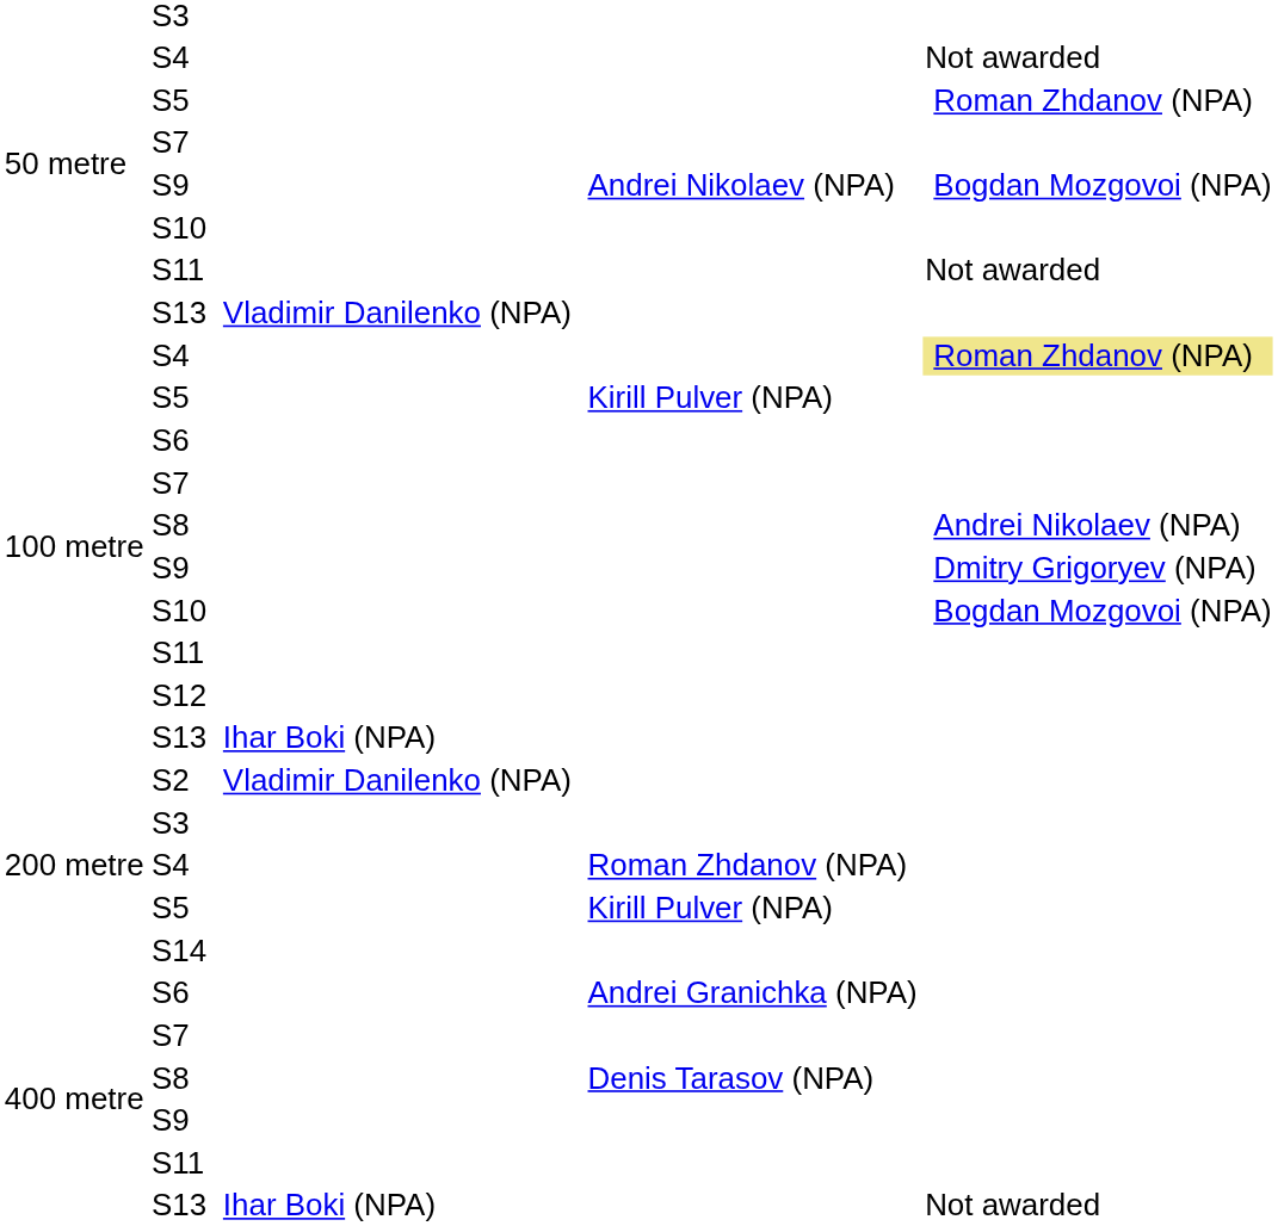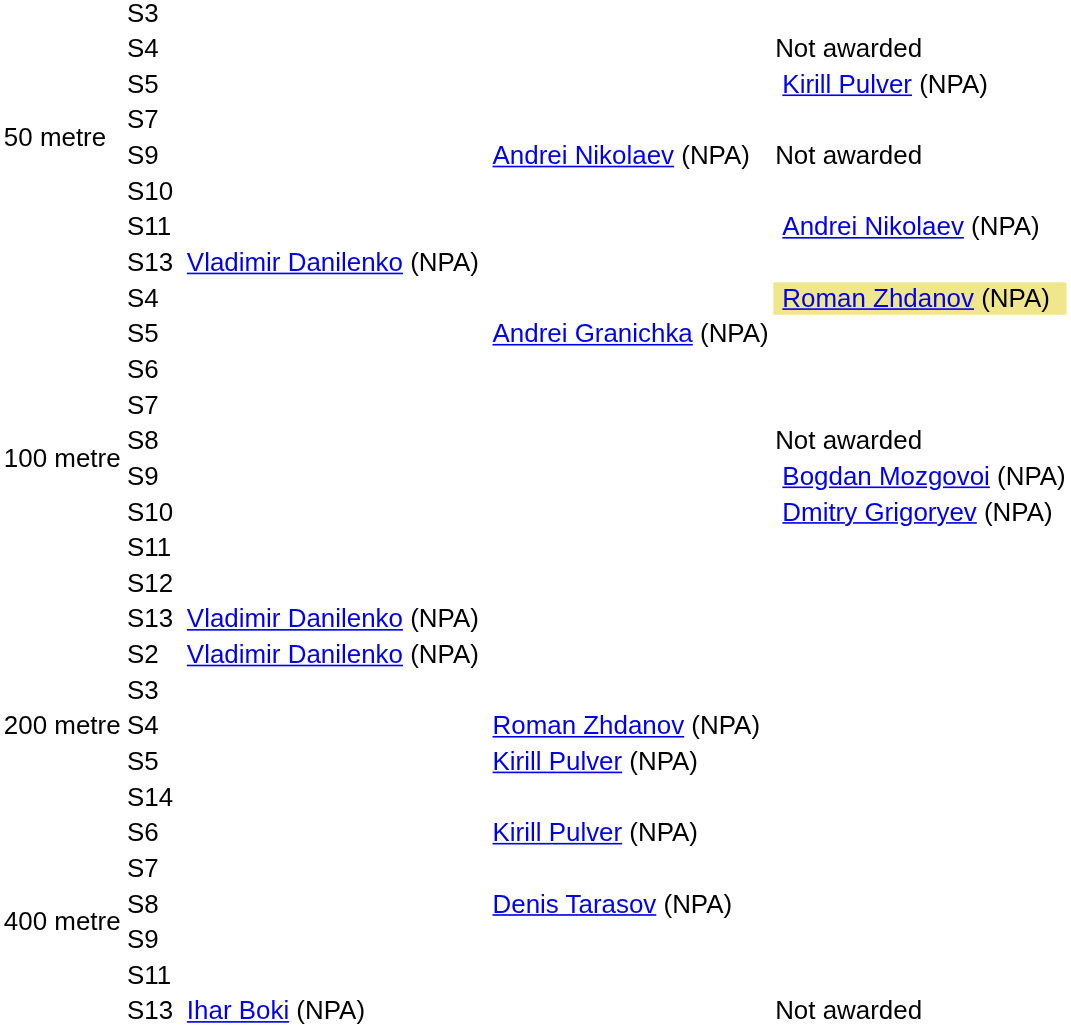 <table>
 <tr>
 <td rowspan=8>50 metre</td>
 <td>S3</td>
 <td></td>
 <td></td>
 <td></td>
 </tr>
 <tr>
 <td>S4</td>
 <td></td>
 <td></td>
 <td>Not awarded</td>
 </tr>
 <tr>
 <td>S5</td>
 <td></td>
 <td></td>
-<td><span> </span><a href='#'>Roman Zhdanov</a> <span>(<abbr>NPA</abbr>)</span></td>
+<td><span> </span><a href='#'>Kirill Pulver</a> <span>(<abbr>NPA</abbr>)</span></td>
 </tr>
 <tr>
 <td>S7</td>
 <td></td>
 <td></td>
 <td></td>
 </tr>
 <tr>
 <td>S9</td>
 <td></td>
 <td><span> </span><a href='#'>Andrei Nikolaev</a> <span>(<abbr>NPA</abbr>)</span></td>
-<td><span> </span><a href='#'>Bogdan Mozgovoi</a> <span>(<abbr>NPA</abbr>)</span></td>
+<td>Not awarded</td>
 </tr>
 <tr>
 <td>S10</td>
 <td></td>
 <td></td>
 <td></td>
 </tr>
 <tr>
 <td>S11</td>
 <td></td>
 <td><br></td>
-<td>Not awarded</td>
+<td><span> </span><a href='#'>Andrei Nikolaev</a> <span>(<abbr>NPA</abbr>)</span></td>
 </tr>
 <tr>
 <td>S13</td>
 <td><span> </span><a href='#'>Vladimir Danilenko</a> <span>(<abbr>NPA</abbr>)</span></td>
 <td></td>
 <td></td>
 </tr>
 <tr>
 <td rowspan=10>100 metre</td>
 <td>S4</td>
 <td></td>
 <td></td>
 <td style="background: khaki;"><span> </span><a href='#'>Roman Zhdanov</a> <span>(<abbr>NPA</abbr>)</span></td>
 </tr>
 <tr>
 <td>S5</td>
 <td></td>
-<td><span> </span><a href='#'>Kirill Pulver</a> <span>(<abbr>NPA</abbr>)</span></td>
+<td><span> </span><a href='#'>Andrei Granichka</a> <span>(<abbr>NPA</abbr>)</span></td>
 <td></td>
 </tr>
 <tr>
 <td>S6</td>
 <td></td>
 <td></td>
 <td></td>
 </tr>
 <tr>
 <td>S7</td>
 <td></td>
 <td></td>
 <td></td>
 </tr>
 <tr>
 <td>S8</td>
 <td></td>
 <td></td>
-<td><span> </span><a href='#'>Andrei Nikolaev</a> <span>(<abbr>NPA</abbr>)</span></td>
+<td>Not awarded</td>
 </tr>
 <tr>
 <td>S9</td>
 <td></td>
 <td></td>
-<td><span> </span><a href='#'>Dmitry Grigoryev</a> <span>(<abbr>NPA</abbr>)</span></td>
+<td><span> </span><a href='#'>Bogdan Mozgovoi</a> <span>(<abbr>NPA</abbr>)</span></td>
 </tr>
 <tr>
 <td>S10</td>
 <td></td>
 <td></td>
-<td><span> </span><a href='#'>Bogdan Mozgovoi</a> <span>(<abbr>NPA</abbr>)</span></td>
+<td><span> </span><a href='#'>Dmitry Grigoryev</a> <span>(<abbr>NPA</abbr>)</span></td>
 </tr>
 <tr>
 <td>S11</td>
 <td></td>
 <td></td>
 <td></td>
 </tr>
 <tr>
 <td>S12</td>
 <td></td>
 <td></td>
 <td></td>
 </tr>
 <tr>
 <td>S13</td>
-<td><span> </span><a href='#'>Ihar Boki</a> <span>(<abbr>NPA</abbr>)</span></td>
+<td><span> </span><a href='#'>Vladimir Danilenko</a> <span>(<abbr>NPA</abbr>)</span></td>
 <td></td>
 <td></td>
 </tr>
 <tr>
 <td rowspan=5>200 metre</td>
 <td>S2</td>
 <td><span> </span><a href='#'>Vladimir Danilenko</a> <span>(<abbr>NPA</abbr>)</span></td>
 <td></td>
 <td></td>
 </tr>
 <tr>
 <td>S3</td>
 <td></td>
 <td></td>
 <td></td>
 </tr>
 <tr>
 <td>S4</td>
 <td></td>
 <td><span> </span><a href='#'>Roman Zhdanov</a> <span>(<abbr>NPA</abbr>)</span></td>
 <td></td>
 </tr>
 <tr>
 <td>S5</td>
 <td></td>
 <td><span> </span><a href='#'>Kirill Pulver</a> <span>(<abbr>NPA</abbr>)</span></td>
 <td></td>
 </tr>
 <tr>
 <td>S14</td>
 <td></td>
 <td></td>
 <td></td>
 </tr>
 <tr>
 <td rowspan=6>400 metre</td>
 <td>S6</td>
 <td></td>
-<td><span> </span><a href='#'>Andrei Granichka</a> <span>(<abbr>NPA</abbr>)</span></td>
+<td><span> </span><a href='#'>Kirill Pulver</a> <span>(<abbr>NPA</abbr>)</span></td>
 <td></td>
 </tr>
 <tr>
 <td>S7</td>
 <td></td>
 <td></td>
 <td></td>
 </tr>
 <tr>
 <td>S8</td>
 <td></td>
 <td><span> </span><a href='#'>Denis Tarasov</a> <span>(<abbr>NPA</abbr>)</span></td>
 <td></td>
 </tr>
 <tr>
 <td>S9</td>
 <td></td>
 <td></td>
 <td></td>
 </tr>
 <tr>
 <td>S11</td>
 <td></td>
 <td></td>
 <td></td>
 </tr>
 <tr>
 <td>S13</td>
 <td><span> </span><a href='#'>Ihar Boki</a> <span>(<abbr>NPA</abbr>)</span></td>
 <td><br></td>
 <td>Not awarded</td>
 </tr>
 </table>
